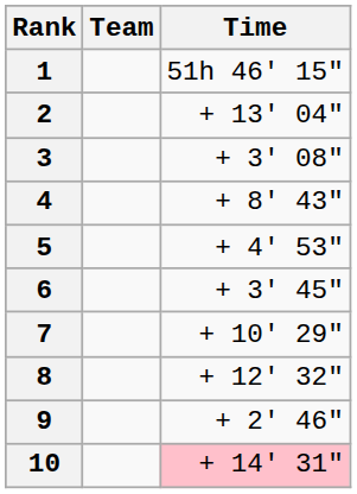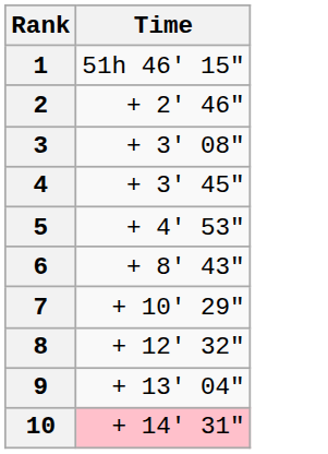 <table class="wikitable">
 <tr>
 <th scope="col">Rank</th>
-<th scope="col">Team</th>
 <th scope="col">Time</th>
 </tr>
 <tr>
 <th scope="row">1</th>
-<td> </td>
 <td align="right">51h 46' 15"</td>
 </tr>
 <tr>
 <th scope="row">2</th>
-<td> </td>
-<td align="right">+ 13' 04"</td>
+<td align="right">+ 2' 46"</td>
 </tr>
 <tr>
 <th scope="row">3</th>
-<td> </td>
 <td align="right">+ 3' 08"</td>
 </tr>
 <tr>
 <th scope="row">4</th>
-<td> </td>
-<td align="right">+ 8' 43"</td>
+<td align="right">+ 3' 45"</td>
 </tr>
 <tr>
 <th scope="row">5</th>
-<td> </td>
 <td align="right">+ 4' 53"</td>
 </tr>
 <tr>
 <th scope="row">6</th>
-<td> </td>
-<td align="right">+ 3' 45"</td>
+<td align="right">+ 8' 43"</td>
 </tr>
 <tr>
 <th scope="row">7</th>
-<td> </td>
 <td align="right">+ 10' 29"</td>
 </tr>
 <tr>
 <th scope="row">8</th>
-<td> </td>
 <td align="right">+ 12' 32"</td>
 </tr>
 <tr>
 <th scope="row">9</th>
-<td> </td>
-<td align="right">+ 2' 46"</td>
+<td align="right">+ 13' 04"</td>
 </tr>
 <tr>
 <th scope="row">10</th>
-<td> </td>
 <td align="right" style="background: pink;">+ 14' 31"</td>
 </tr>
 </table>
